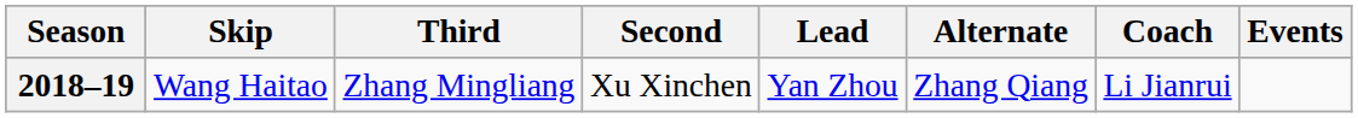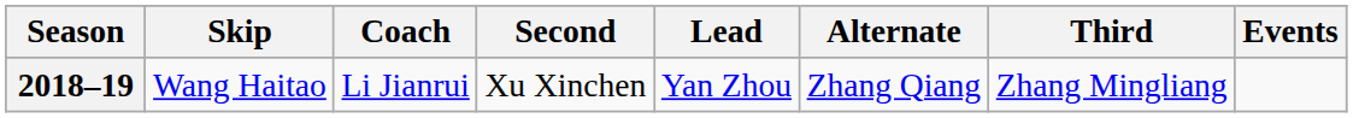 <table class="wikitable">
 <tr>
 <th scope="col" width=60>Season</th>
 <th scope="col">Skip</th>
-<th scope="col">Third</th>
+<th scope="col">Coach</th>
 <th scope="col">Second</th>
 <th scope="col">Lead</th>
 <th scope="col">Alternate</th>
-<th scope="col">Coach</th>
+<th scope="col">Third</th>
 <th scope="col">Events</th>
 </tr>
 <tr>
 <th scope="row">2018–19</th>
 <td><a href='#'>Wang Haitao</a></td>
-<td><a href='#'>Zhang Mingliang</a></td>
+<td><a href='#'>Li Jianrui</a></td>
 <td>Xu Xinchen</td>
 <td><a href='#'>Yan Zhou</a></td>
 <td><a href='#'>Zhang Qiang</a></td>
-<td><a href='#'>Li Jianrui</a></td>
+<td><a href='#'>Zhang Mingliang</a></td>
 <td> </td>
 </tr>
 </table>
